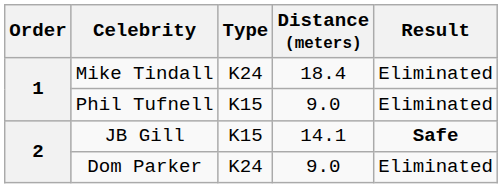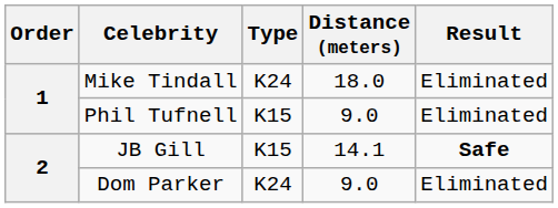 <table class="wikitable plainrowheaders" style="text-align:center;">
 <tr>
 <th>Order</th>
 <th>Celebrity</th>
 <th>Type</th>
 <th>Distance<br><small>(meters)</small></th>
 <th>Result</th>
 </tr>
 <tr>
 <th rowspan=2>1</th>
 <td>Mike Tindall</td>
 <td>K24</td>
-<td>18.4</td>
+<td>18.0</td>
 <td>Eliminated</td>
 </tr>
 <tr>
 <td>Phil Tufnell</td>
 <td>K15</td>
 <td>9.0</td>
 <td>Eliminated</td>
 </tr>
 <tr>
 <th rowspan=2>2</th>
 <td>JB Gill</td>
 <td>K15</td>
 <td>14.1</td>
 <td><strong>Safe</strong></td>
 </tr>
 <tr>
 <td>Dom Parker</td>
 <td>K24</td>
 <td>9.0</td>
 <td>Eliminated</td>
 </tr>
 </table>
